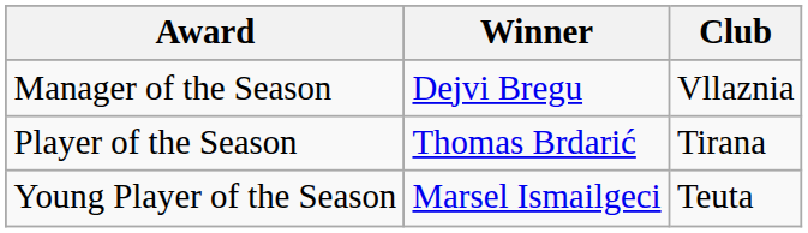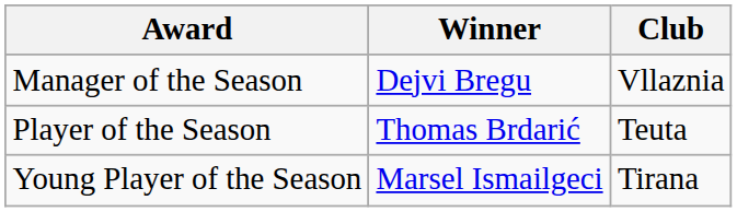 <table class="wikitable">
 <tr>
 <th>Award</th>
 <th>Winner</th>
 <th>Club</th>
 </tr>
 <tr>
 <td>Manager of the Season</td>
 <td> <a href='#'>Dejvi Bregu</a></td>
 <td>Vllaznia</td>
 </tr>
 <tr>
 <td>Player of the Season</td>
 <td> <a href='#'>Thomas Brdarić</a></td>
-<td>Tirana</td>
+<td>Teuta</td>
 </tr>
 <tr>
 <td>Young Player of the Season</td>
 <td> <a href='#'>Marsel Ismailgeci</a></td>
-<td>Teuta</td>
+<td>Tirana</td>
 </tr>
 </table>
